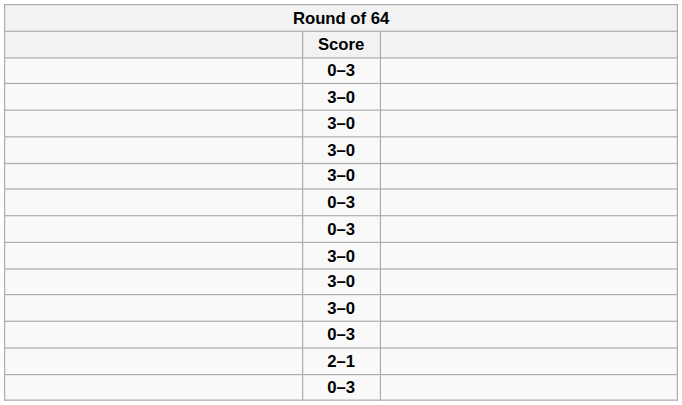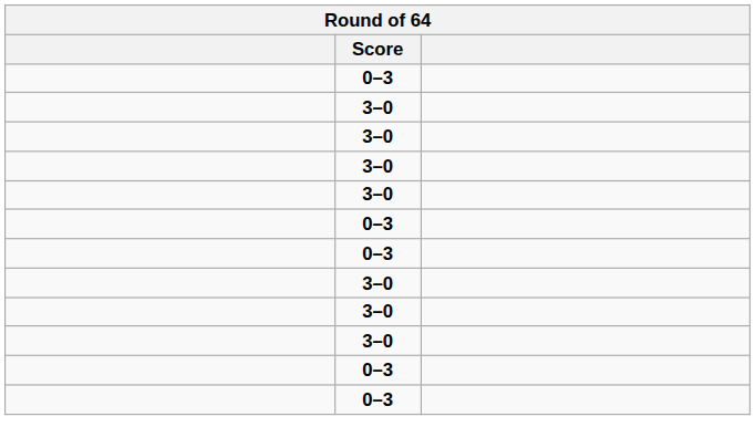 <table class="wikitable" style="text-align: center; font-size:90% ">
 <tr>
 <th colspan=3>Round of 64</th>
 </tr>
 <tr>
 <th align="right" width="250"></th>
 <th width="60">Score</th>
 <th align="left" width="250"></th>
 </tr>
 <tr>
 <td align=left></td>
 <td align=center><strong>0–3</strong></td>
 <td align=left><strong></strong></td>
 </tr>
 <tr>
 <td align=left><strong></strong></td>
 <td align=center><strong>3–0</strong></td>
 <td align=left></td>
 </tr>
 <tr>
 <td align=left><strong></strong></td>
 <td align=center><strong>3–0</strong></td>
 <td align=left></td>
 </tr>
 <tr>
 <td align=left><strong></strong></td>
 <td align=center><strong>3–0</strong></td>
 <td align=left></td>
 </tr>
 <tr>
 <td align=left><strong></strong></td>
 <td align=center><strong>3–0</strong></td>
 <td align=left></td>
 </tr>
 <tr>
 <td align=left></td>
 <td align=center><strong>0–3</strong></td>
 <td align=left><strong></strong></td>
 </tr>
 <tr>
 <td align=left></td>
 <td align=center><strong>0–3</strong></td>
 <td align=left><strong></strong></td>
 </tr>
 <tr>
 <td align=left><strong></strong></td>
 <td align=center><strong>3–0</strong></td>
 <td align=left></td>
 </tr>
 <tr>
 <td align=left><strong></strong></td>
 <td align=center><strong>3–0</strong></td>
 <td align=left></td>
 </tr>
 <tr>
 <td align=left><strong></strong></td>
 <td align=center><strong>3–0</strong></td>
 <td align=left></td>
 </tr>
 <tr>
 <td align=left></td>
 <td align=center><strong>0–3</strong></td>
 <td align=left><strong></strong></td>
 </tr>
 <tr>
-<td align=left><strong></strong></td>
-<td align=center><strong>2–1</strong></td>
-<td align=left></td>
-</tr>
-<tr>
 <td align=left></td>
 <td align=center><strong>0–3</strong></td>
 <td align=left><strong></strong></td>
 </tr>
 </table>
